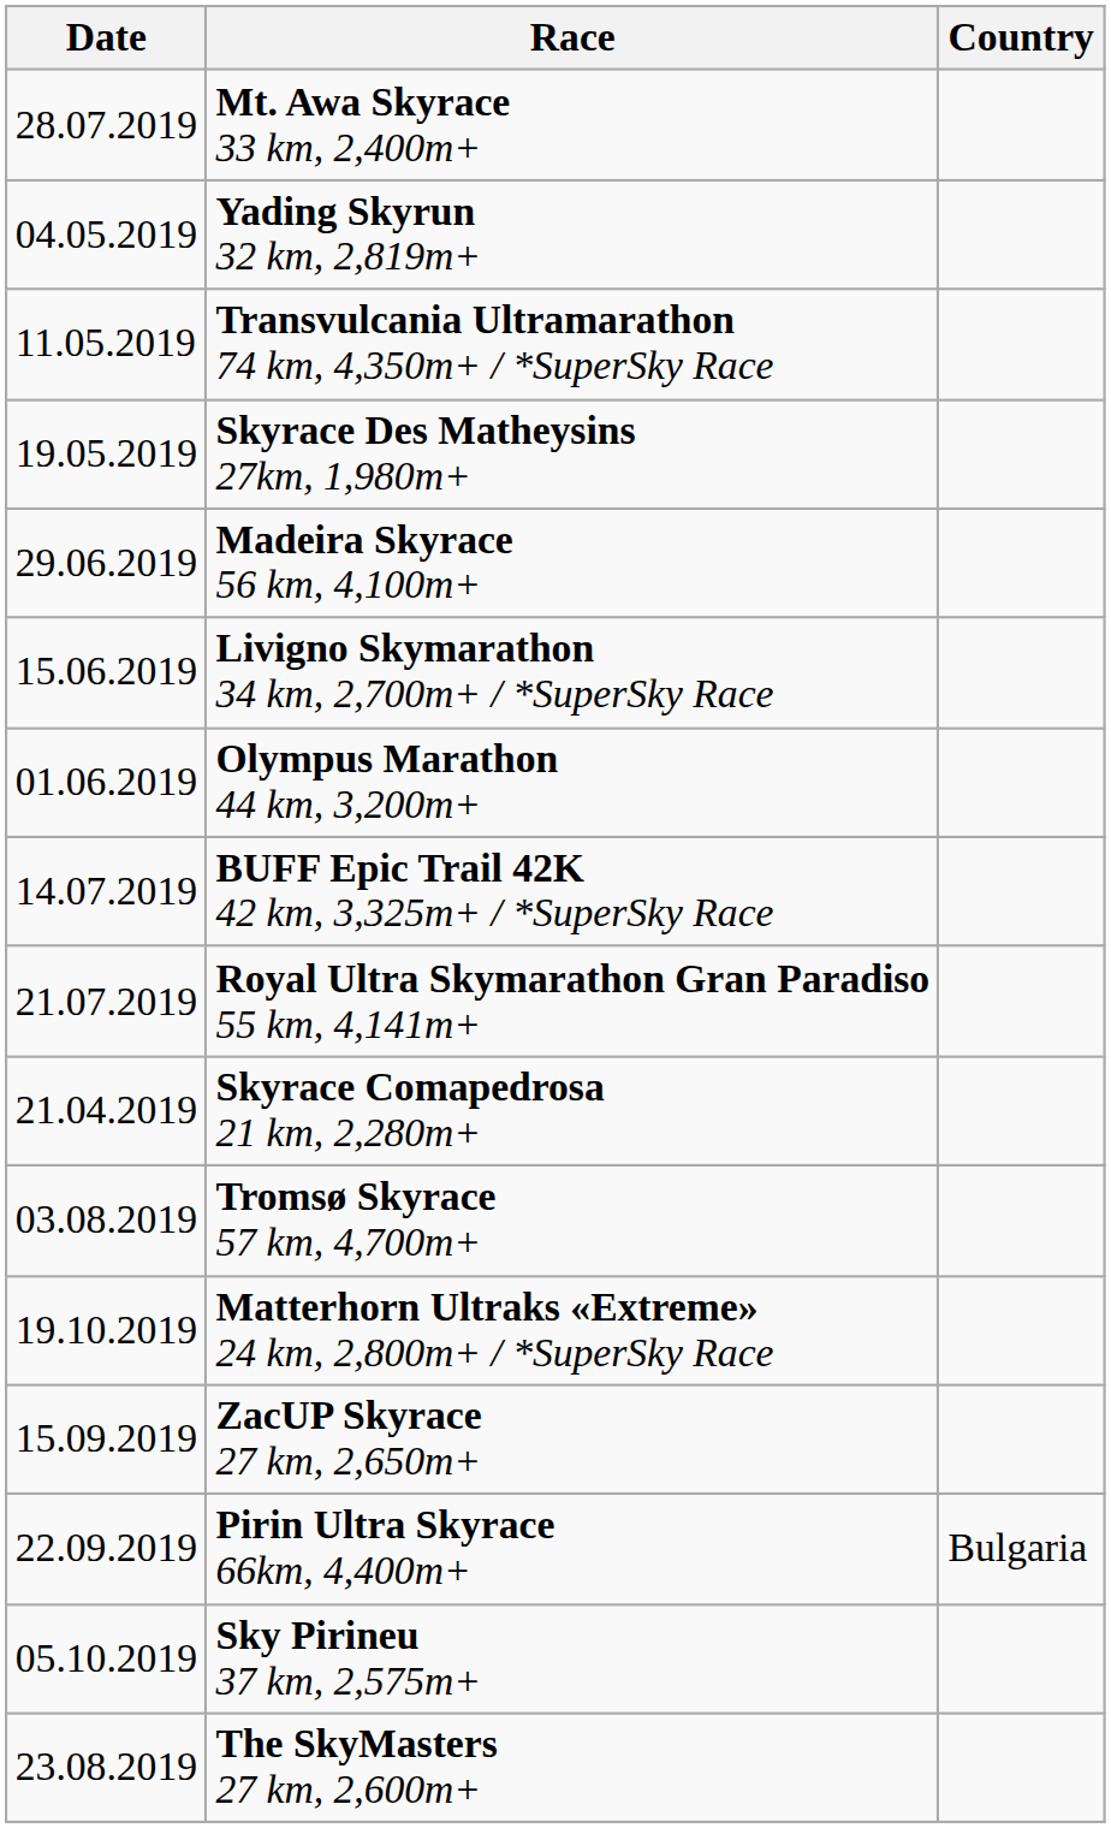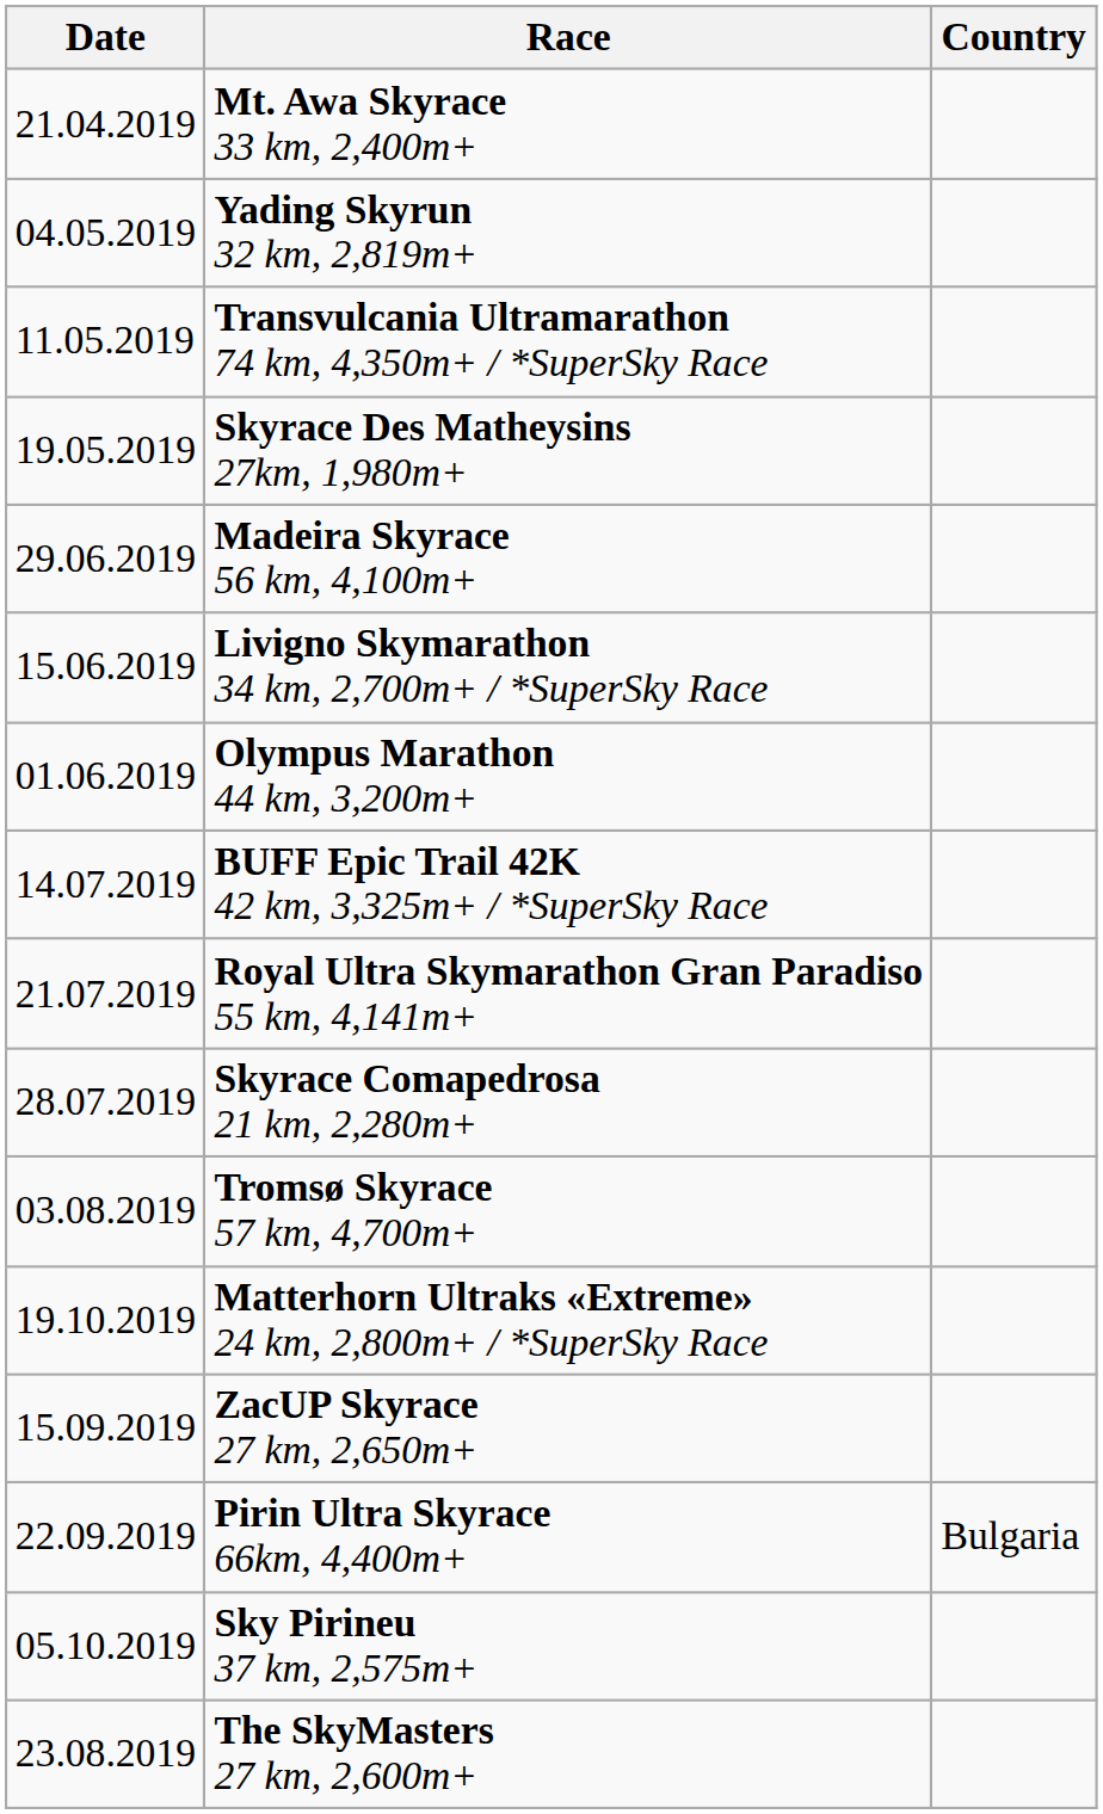 <table class="wikitable">
 <tr>
 <th>Date</th>
 <th>Race</th>
 <th>Country</th>
 </tr>
 <tr>
-<td>28.07.2019</td>
+<td>21.04.2019</td>
 <td><strong>Mt. Awa Skyrace</strong><br><em>33 km, 2,400m+</em></td>
 <td></td>
 </tr>
 <tr>
 <td>04.05.2019</td>
 <td><strong>Yading Skyrun</strong><br><em>32 km, 2,819m+</em></td>
 <td></td>
 </tr>
 <tr>
 <td>11.05.2019</td>
 <td><strong>Transvulcania Ultramarathon</strong><br><em>74 km, 4,350m+ / *SuperSky Race</em></td>
 <td></td>
 </tr>
 <tr>
 <td>19.05.2019</td>
 <td><strong>Skyrace Des Matheysins</strong><br><em>27km, 1,980m+</em></td>
 <td></td>
 </tr>
 <tr>
 <td>29.06.2019</td>
 <td><strong>Madeira Skyrace</strong><br><em>56 km, 4,100m+</em></td>
 <td></td>
 </tr>
 <tr>
 <td>15.06.2019</td>
 <td><strong>Livigno Skymarathon</strong><br><em>34 km, 2,700m+ / *SuperSky Race</em></td>
 <td></td>
 </tr>
 <tr>
 <td>01.06.2019</td>
 <td><strong>Olympus Marathon</strong><br><em>44 km, 3,200m+</em></td>
 <td></td>
 </tr>
 <tr>
 <td>14.07.2019</td>
 <td><strong>BUFF Epic Trail 42K</strong><br><em>42 km, 3,325m+ / *SuperSky Race</em></td>
 <td></td>
 </tr>
 <tr>
 <td>21.07.2019</td>
 <td><strong>Royal Ultra Skymarathon Gran Paradiso</strong><br><em>55 km, 4,141m+</em></td>
 <td></td>
 </tr>
 <tr>
-<td>21.04.2019</td>
+<td>28.07.2019</td>
 <td><strong>Skyrace Comapedrosa</strong><br><em>21 km, 2,280m+</em></td>
 <td></td>
 </tr>
 <tr>
 <td>03.08.2019</td>
 <td><strong>Tromsø Skyrace</strong><br><em>57 km, 4,700m+</em></td>
 <td></td>
 </tr>
 <tr>
 <td>19.10.2019</td>
 <td><strong>Matterhorn Ultraks «Extreme»</strong><br><em>24 km, 2,800m+ / *SuperSky Race</em></td>
 <td></td>
 </tr>
 <tr>
 <td>15.09.2019</td>
 <td><strong>ZacUP Skyrace</strong><br><em>27 km, 2,650m+</em></td>
 <td></td>
 </tr>
 <tr>
 <td>22.09.2019</td>
 <td><strong>Pirin Ultra Skyrace</strong><br><em>66km, 4,400m+</em></td>
 <td> Bulgaria</td>
 </tr>
 <tr>
 <td>05.10.2019</td>
 <td><strong>Sky Pirineu</strong><br><em>37 km, 2,575m+</em></td>
 <td></td>
 </tr>
 <tr>
 <td>23.08.2019</td>
 <td><strong>The SkyMasters</strong><br><em>27 km, 2,600m+</em></td>
 <td></td>
 </tr>
 </table>
